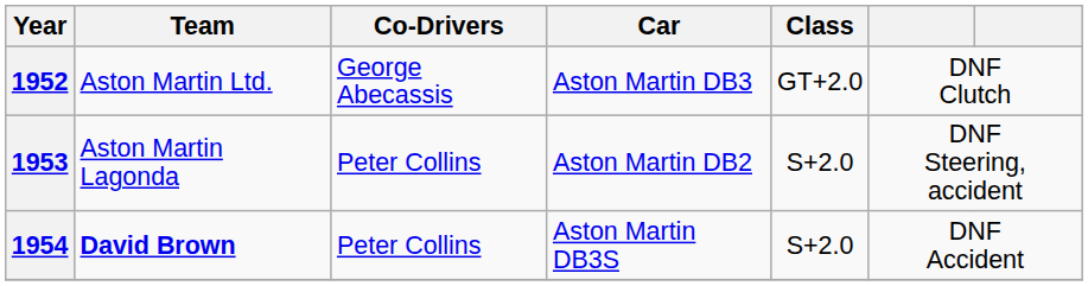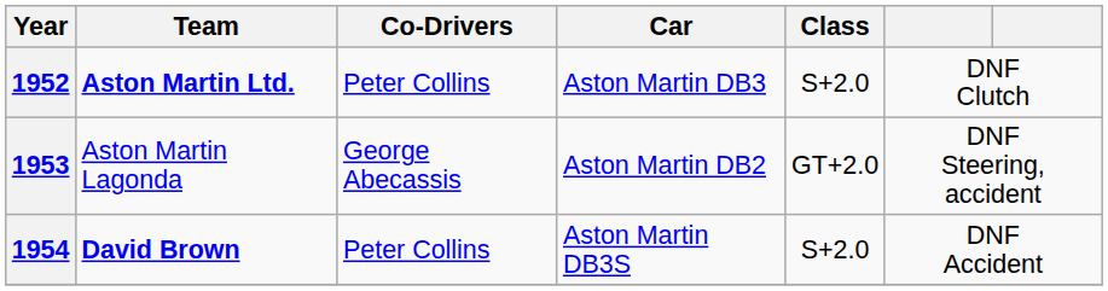 <table class="wikitable" style="text-align:center; font-size:90%">
 <tr>
 <th>Year</th>
 <th>Team</th>
 <th>Co-Drivers</th>
 <th>Car</th>
 <th>Class</th>
 <th></th>
 <th></th>
 </tr>
 <tr>
 <th><a href='#'>1952</a></th>
-<td align="left"> <a href='#'>Aston Martin Ltd.</a></td>
-<td align="left"> <a href='#'>George Abecassis</a></td>
+<td align="left"><strong> <a href='#'>Aston Martin Ltd.</a></strong></td>
+<td align="left"> <a href='#'>Peter Collins</a></td>
 <td align="left"><a href='#'>Aston Martin DB3</a></td>
-<td>GT+2.0</td>
+<td>S+2.0</td>
 <td colspan=2>DNF<br>Clutch</td>
 </tr>
 <tr>
 <th><a href='#'>1953</a></th>
 <td align="left"> <a href='#'>Aston Martin Lagonda</a></td>
-<td align="left"> <a href='#'>Peter Collins</a></td>
+<td align="left"> <a href='#'>George Abecassis</a></td>
 <td align="left"><a href='#'>Aston Martin DB2</a></td>
-<td>S+2.0</td>
+<td>GT+2.0</td>
 <td colspan=2>DNF<br>Steering, accident</td>
 </tr>
 <tr>
 <th><a href='#'>1954</a></th>
 <td align="left"><strong> <a href='#'>David Brown</a></strong></td>
 <td align="left"> <a href='#'>Peter Collins</a></td>
 <td align="left"><a href='#'>Aston Martin DB3S</a></td>
 <td>S+2.0</td>
 <td colspan=2>DNF<br>Accident</td>
 </tr>
 <tr>
 </tr>
 </table>
